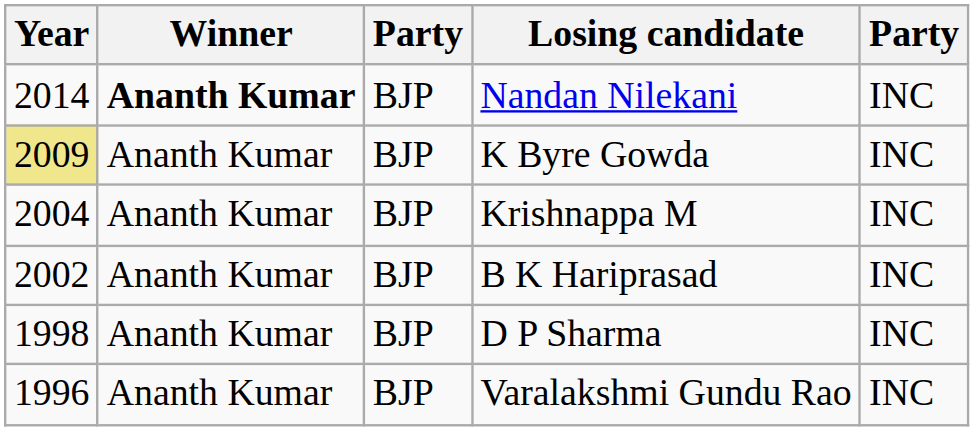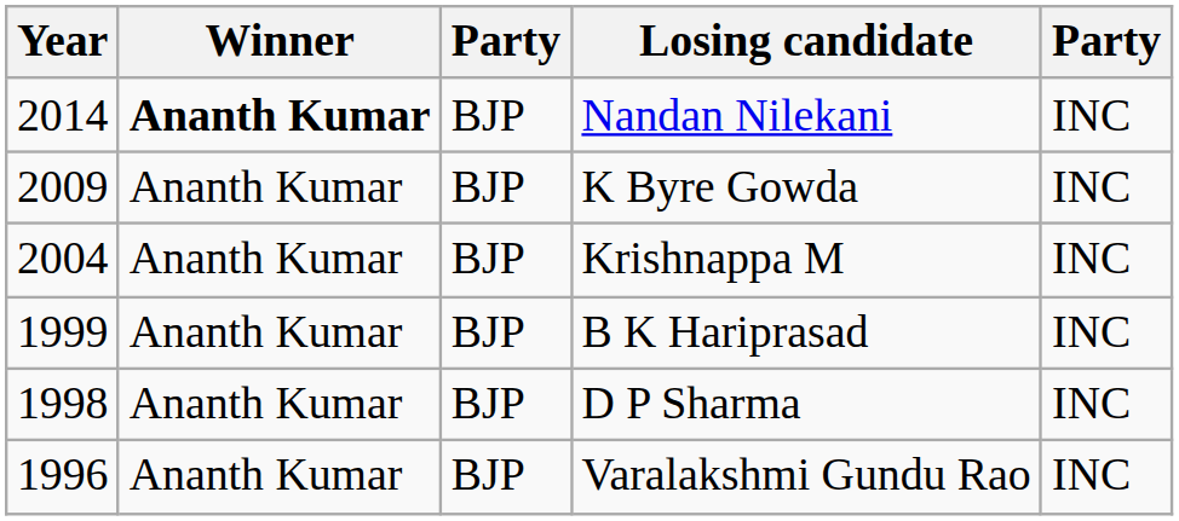 <table class="wikitable">
 <tr>
 <th>Year</th>
 <th>Winner</th>
 <th>Party</th>
 <th>Losing candidate</th>
 <th>Party</th>
 </tr>
 <tr>
 <td>2014</td>
 <td><strong>Ananth Kumar</strong></td>
 <td>BJP</td>
 <td><a href='#'>Nandan Nilekani</a></td>
 <td>INC</td>
 </tr>
 <tr>
-<td style="background: khaki;">2009</td>
+<td>2009</td>
 <td>Ananth Kumar</td>
 <td>BJP</td>
 <td>K Byre Gowda</td>
 <td>INC</td>
 </tr>
 <tr>
 <td>2004</td>
 <td>Ananth Kumar</td>
 <td>BJP</td>
 <td>Krishnappa M</td>
 <td>INC</td>
 </tr>
 <tr>
-<td>2002</td>
+<td>1999</td>
 <td>Ananth Kumar</td>
 <td>BJP</td>
 <td>B K Hariprasad</td>
 <td>INC</td>
 </tr>
 <tr>
 <td>1998</td>
 <td>Ananth Kumar</td>
 <td>BJP</td>
 <td>D P Sharma</td>
 <td>INC</td>
 </tr>
 <tr>
 <td>1996</td>
 <td>Ananth Kumar</td>
 <td>BJP</td>
 <td>Varalakshmi Gundu Rao</td>
 <td>INC</td>
 </tr>
 </table>
